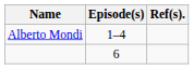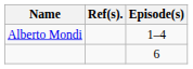 <table class="wikitable" style="text-align:center;">
 <tr>
 <th>Name</th>
+<th>Ref(s).</th>
 <th>Episode(s)</th>
-<th>Ref(s).</th>
 </tr>
 <tr>
 <td><a href='#'>Alberto Mondi</a></td>
+<td></td>
 <td>1–4</td>
-<td></td>
 </tr>
 <tr>
 <td></td>
+<td></td>
 <td>6</td>
-<td></td>
 </tr>
 </table>
